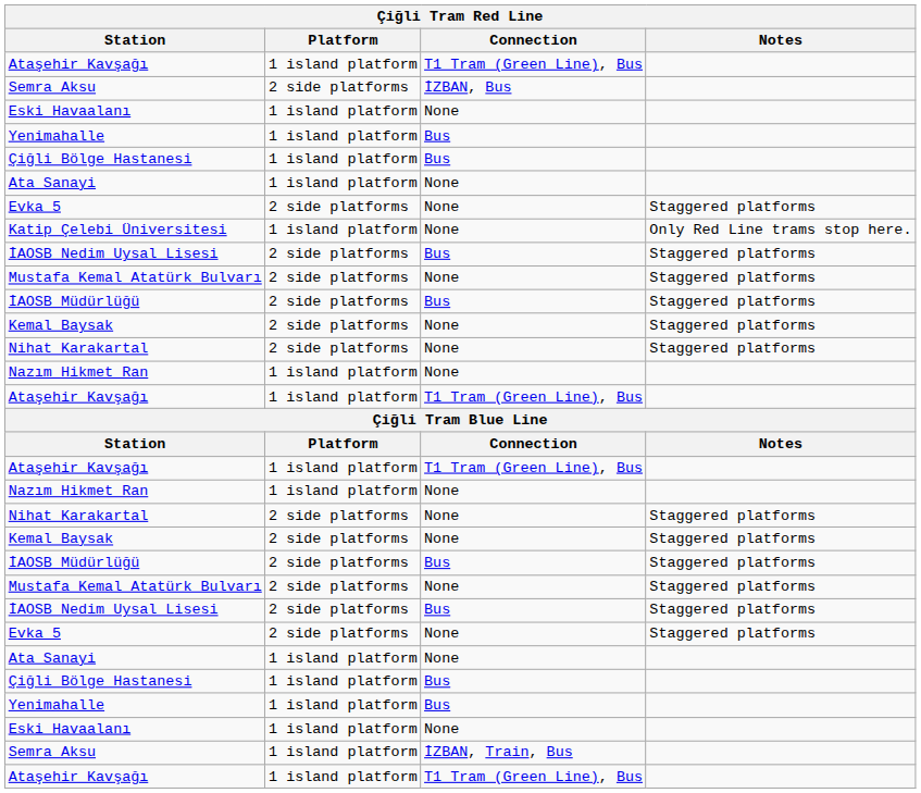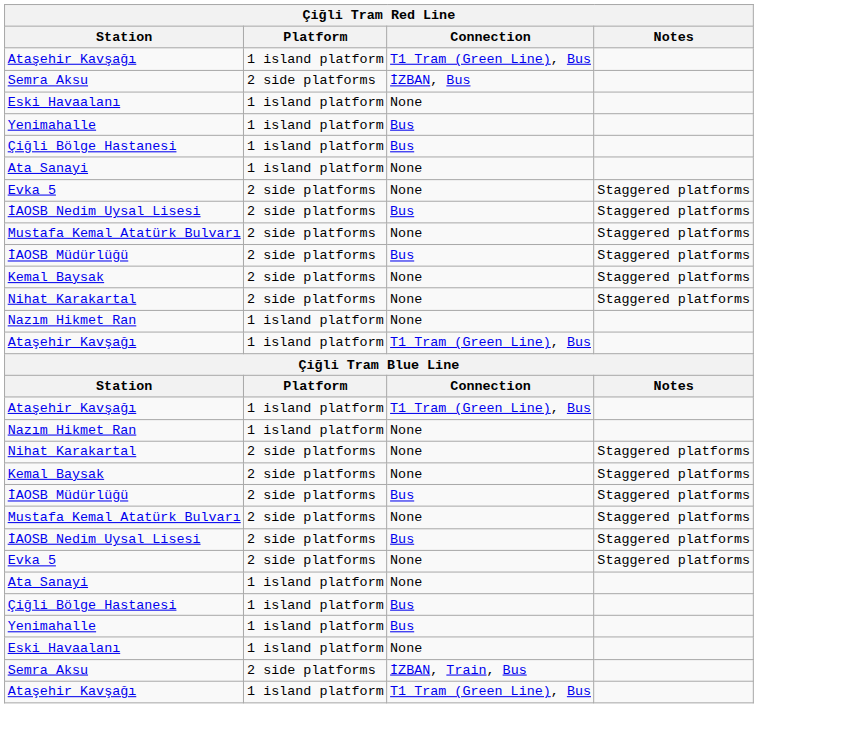 <table class="wikitable">
 <tr>
 <th colspan="4">Çiğli Tram Red Line</th>
 </tr>
 <tr>
 <th>Station</th>
 <th>Platform</th>
 <th>Connection</th>
 <th>Notes</th>
 </tr>
 <tr>
 <td><a href='#'>Ataşehir Kavşağı</a></td>
 <td>1 island platform</td>
 <td><a href='#'>T1 Tram (Green Line)</a>, <a href='#'>Bus</a></td>
 <td></td>
 </tr>
 <tr>
 <td><a href='#'>Semra Aksu</a></td>
 <td>2 side platforms</td>
 <td><a href='#'>İZBAN</a>, <a href='#'>Bus</a></td>
 <td></td>
 </tr>
 <tr>
 <td><a href='#'>Eski Havaalanı</a></td>
 <td>1 island platform</td>
 <td>None</td>
 <td></td>
 </tr>
 <tr>
 <td><a href='#'>Yenimahalle</a></td>
 <td>1 island platform</td>
 <td><a href='#'>Bus</a></td>
 <td></td>
 </tr>
 <tr>
 <td><a href='#'>Çiğli Bölge Hastanesi</a></td>
 <td>1 island platform</td>
 <td><a href='#'>Bus</a></td>
 <td></td>
 </tr>
 <tr>
 <td><a href='#'>Ata Sanayi</a></td>
 <td>1 island platform</td>
 <td>None</td>
 <td></td>
 </tr>
 <tr>
 <td><a href='#'>Evka 5</a></td>
 <td>2 side platforms</td>
 <td>None</td>
 <td>Staggered platforms</td>
-</tr>
-<tr>
-<td><a href='#'>Katip Çelebi Üniversitesi</a></td>
-<td>1 island platform</td>
-<td>None</td>
-<td>Only Red Line trams stop here.</td>
 </tr>
 <tr>
 <td><a href='#'>İAOSB Nedim Uysal Lisesi</a></td>
 <td>2 side platforms</td>
 <td><a href='#'>Bus</a></td>
 <td>Staggered platforms</td>
 </tr>
 <tr>
 <td><a href='#'>Mustafa Kemal Atatürk Bulvarı</a></td>
 <td>2 side platforms</td>
 <td>None</td>
 <td>Staggered platforms</td>
 </tr>
 <tr>
 <td><a href='#'>İAOSB Müdürlüğü</a></td>
 <td>2 side platforms</td>
 <td><a href='#'>Bus</a></td>
 <td>Staggered platforms</td>
 </tr>
 <tr>
 <td><a href='#'>Kemal Baysak</a></td>
 <td>2 side platforms</td>
 <td>None</td>
 <td>Staggered platforms</td>
 </tr>
 <tr>
 <td><a href='#'>Nihat Karakartal</a></td>
 <td>2 side platforms</td>
 <td>None</td>
 <td>Staggered platforms</td>
 </tr>
 <tr>
 <td><a href='#'>Nazım Hikmet Ran</a></td>
 <td>1 island platform</td>
 <td>None</td>
 <td></td>
 </tr>
 <tr>
 <td><a href='#'>Ataşehir Kavşağı</a></td>
 <td>1 island platform</td>
 <td><a href='#'>T1 Tram (Green Line)</a>, <a href='#'>Bus</a></td>
 <td></td>
 </tr>
 <tr>
 <th colspan="4">Çiğli Tram Blue Line</th>
 </tr>
 <tr>
 <th>Station</th>
 <th>Platform</th>
 <th>Connection</th>
 <th>Notes</th>
 </tr>
 <tr>
 <td><a href='#'>Ataşehir Kavşağı</a></td>
 <td>1 island platform</td>
 <td><a href='#'>T1 Tram (Green Line)</a>, <a href='#'>Bus</a></td>
 <td></td>
 </tr>
 <tr>
 <td><a href='#'>Nazım Hikmet Ran</a></td>
 <td>1 island platform</td>
 <td>None</td>
 <td></td>
 </tr>
 <tr>
 <td><a href='#'>Nihat Karakartal</a></td>
 <td>2 side platforms</td>
 <td>None</td>
 <td>Staggered platforms</td>
 </tr>
 <tr>
 <td><a href='#'>Kemal Baysak</a></td>
 <td>2 side platforms</td>
 <td>None</td>
 <td>Staggered platforms</td>
 </tr>
 <tr>
 <td><a href='#'>İAOSB Müdürlüğü</a></td>
 <td>2 side platforms</td>
 <td><a href='#'>Bus</a></td>
 <td>Staggered platforms</td>
 </tr>
 <tr>
 <td><a href='#'>Mustafa Kemal Atatürk Bulvarı</a></td>
 <td>2 side platforms</td>
 <td>None</td>
 <td>Staggered platforms</td>
 </tr>
 <tr>
 <td><a href='#'>İAOSB Nedim Uysal Lisesi</a></td>
 <td>2 side platforms</td>
 <td><a href='#'>Bus</a></td>
 <td>Staggered platforms</td>
 </tr>
 <tr>
 <td><a href='#'>Evka 5</a></td>
 <td>2 side platforms</td>
 <td>None</td>
 <td>Staggered platforms</td>
 </tr>
 <tr>
 <td><a href='#'>Ata Sanayi</a></td>
 <td>1 island platform</td>
 <td>None</td>
 <td></td>
 </tr>
 <tr>
 <td><a href='#'>Çiğli Bölge Hastanesi</a></td>
 <td>1 island platform</td>
 <td><a href='#'>Bus</a></td>
 <td></td>
 </tr>
 <tr>
 <td><a href='#'>Yenimahalle</a></td>
 <td>1 island platform</td>
 <td><a href='#'>Bus</a></td>
 <td></td>
 </tr>
 <tr>
 <td><a href='#'>Eski Havaalanı</a></td>
 <td>1 island platform</td>
 <td>None</td>
 <td></td>
 </tr>
 <tr>
 <td><a href='#'>Semra Aksu</a></td>
-<td>1 island platform</td>
+<td>2 side platforms</td>
 <td><a href='#'>İZBAN</a>, <a href='#'>Train</a>, <a href='#'>Bus</a></td>
 <td></td>
 </tr>
 <tr>
 <td><a href='#'>Ataşehir Kavşağı</a></td>
 <td>1 island platform</td>
 <td><a href='#'>T1 Tram (Green Line)</a>, <a href='#'>Bus</a></td>
 <td></td>
 </tr>
 </table>
